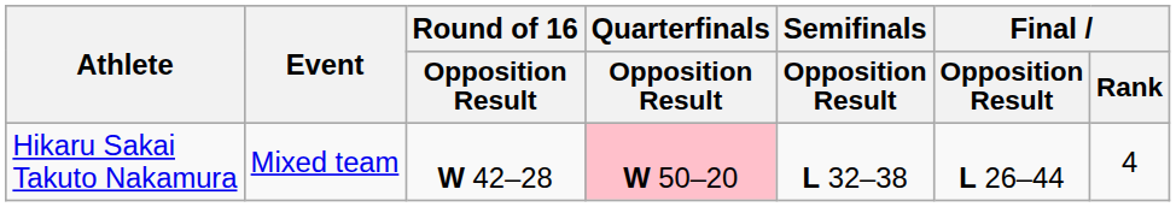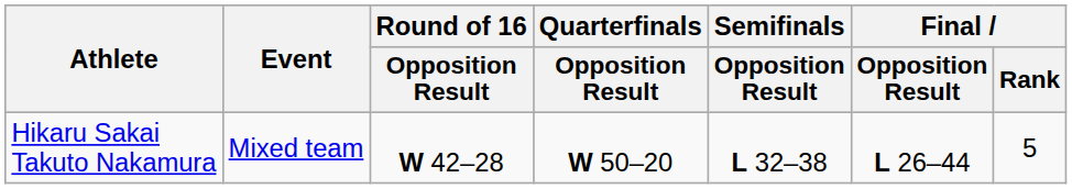 <table class="wikitable" style="font-size:90%">
 <tr>
 <th rowspan="2">Athlete</th>
 <th rowspan="2">Event</th>
 <th>Round of 16</th>
 <th>Quarterfinals</th>
 <th>Semifinals</th>
 <th colspan=2>Final / </th>
 </tr>
 <tr style="font-size:95%">
 <th>Opposition<br>Result</th>
 <th>Opposition<br>Result</th>
 <th>Opposition<br>Result</th>
 <th>Opposition<br>Result</th>
 <th>Rank</th>
 </tr>
 <tr align=center>
 <td align=left><a href='#'>Hikaru Sakai</a><br><a href='#'>Takuto Nakamura</a></td>
 <td align=left><a href='#'>Mixed team</a></td>
 <td><br><strong>W</strong> 42–28</td>
-<td style="background: pink;"><br><strong>W</strong> 50–20</td>
+<td><br><strong>W</strong> 50–20</td>
 <td><br><strong>L</strong> 32–38</td>
 <td><br><strong>L</strong> 26–44</td>
-<td>4</td>
+<td>5</td>
 </tr>
 </table>
